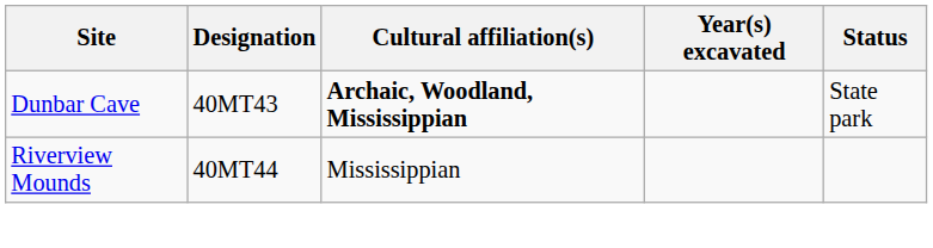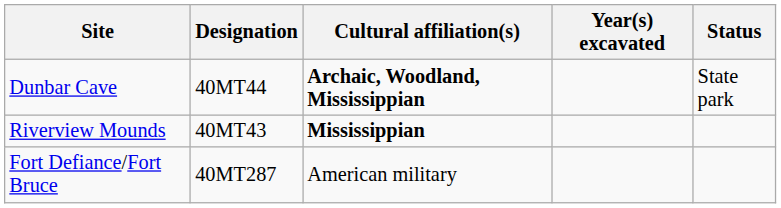 <table class="wikitable">
 <tr>
 <th>Site</th>
 <th>Designation</th>
 <th>Cultural affiliation(s)</th>
 <th>Year(s) excavated</th>
 <th>Status</th>
 </tr>
 <tr>
 <td><a href='#'>Dunbar Cave</a></td>
-<td>40MT43</td>
+<td>40MT44</td>
 <td><strong>Archaic, Woodland, Mississippian</strong></td>
 <td></td>
 <td>State park</td>
 </tr>
 <tr>
 <td><a href='#'>Riverview Mounds</a></td>
-<td>40MT44</td>
-<td>Mississippian</td>
+<td>40MT43</td>
+<td><strong>Mississippian</strong></td>
+<td></td>
+</tr>
+<tr>
+<td><a href='#'>Fort Defiance</a>/<a href='#'>Fort Bruce</a></td>
+<td>40MT287</td>
+<td>American military</td>
+<td></td>
 <td></td>
 </tr>
 </table>
